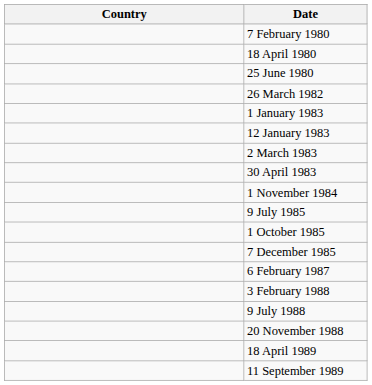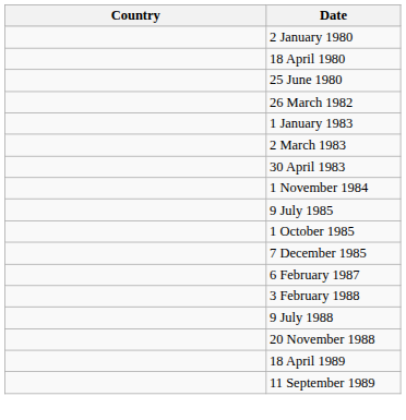 <table class="wikitable" border=1 style="border-collapse: collapse;">
 <tr bgcolor="#cccccc">
 <th width=300>Country</th>
 <th width=150>Date</th>
 </tr>
 <tr>
 <td></td>
-<td>7 February 1980</td>
+<td>2 January 1980</td>
 </tr>
 <tr>
 <td></td>
 <td>18 April 1980</td>
 </tr>
 <tr>
 <td></td>
 <td>25 June 1980</td>
 </tr>
 <tr>
 <td></td>
 <td>26 March 1982</td>
 </tr>
 <tr>
 <td></td>
 <td>1 January 1983</td>
-</tr>
-<tr>
-<td></td>
-<td>12 January 1983</td>
 </tr>
 <tr>
 <td></td>
 <td>2 March 1983</td>
 </tr>
 <tr>
 <td></td>
 <td>30 April 1983</td>
 </tr>
 <tr>
 <td></td>
 <td>1 November 1984</td>
 </tr>
 <tr>
 <td></td>
 <td>9 July 1985</td>
 </tr>
 <tr>
 <td></td>
 <td>1 October 1985</td>
 </tr>
 <tr>
 <td></td>
 <td>7 December 1985</td>
 </tr>
 <tr>
 <td><em></em></td>
 <td>6 February 1987</td>
 </tr>
 <tr>
 <td></td>
 <td>3 February 1988</td>
 </tr>
 <tr>
 <td></td>
 <td>9 July 1988</td>
 </tr>
 <tr>
 <td></td>
 <td>20 November 1988</td>
 </tr>
 <tr>
 <td></td>
 <td>18 April 1989</td>
 </tr>
 <tr>
 <td></td>
 <td>11 September 1989</td>
 </tr>
 </table>
